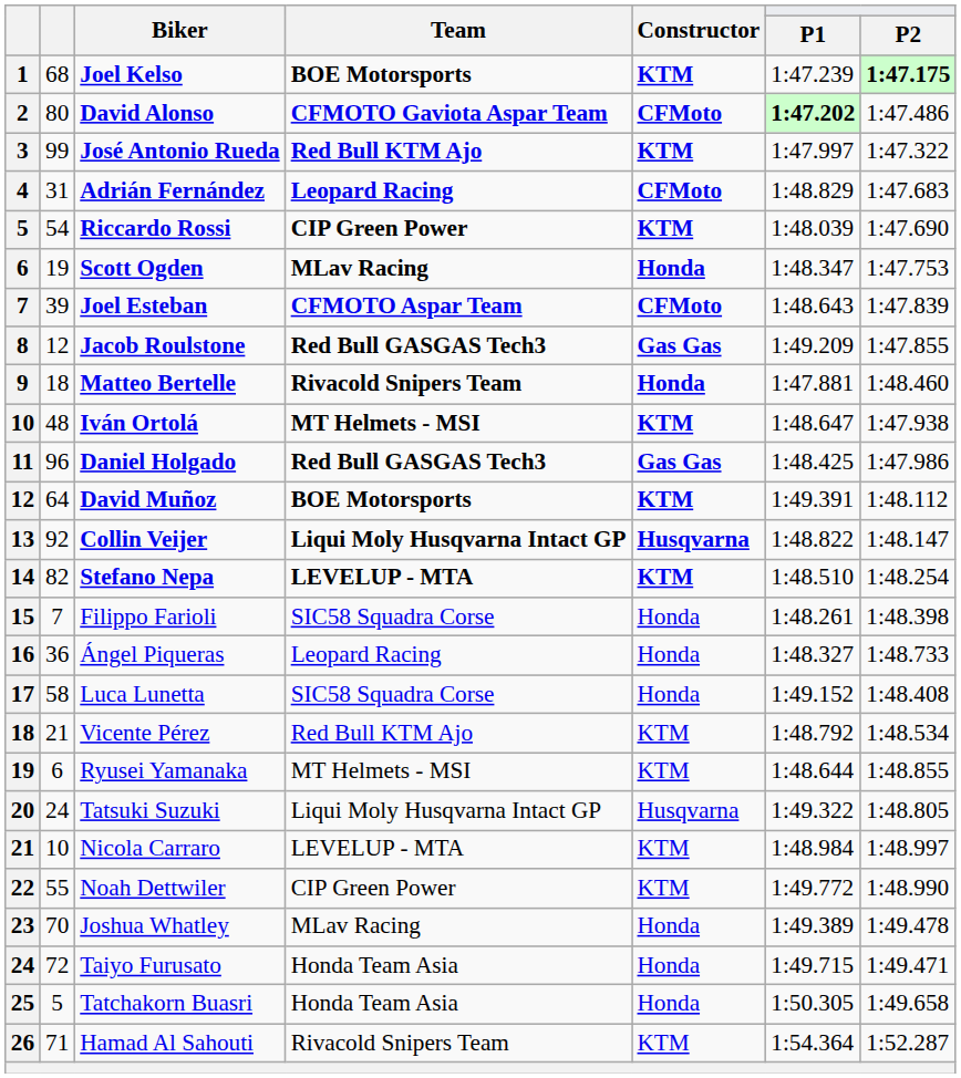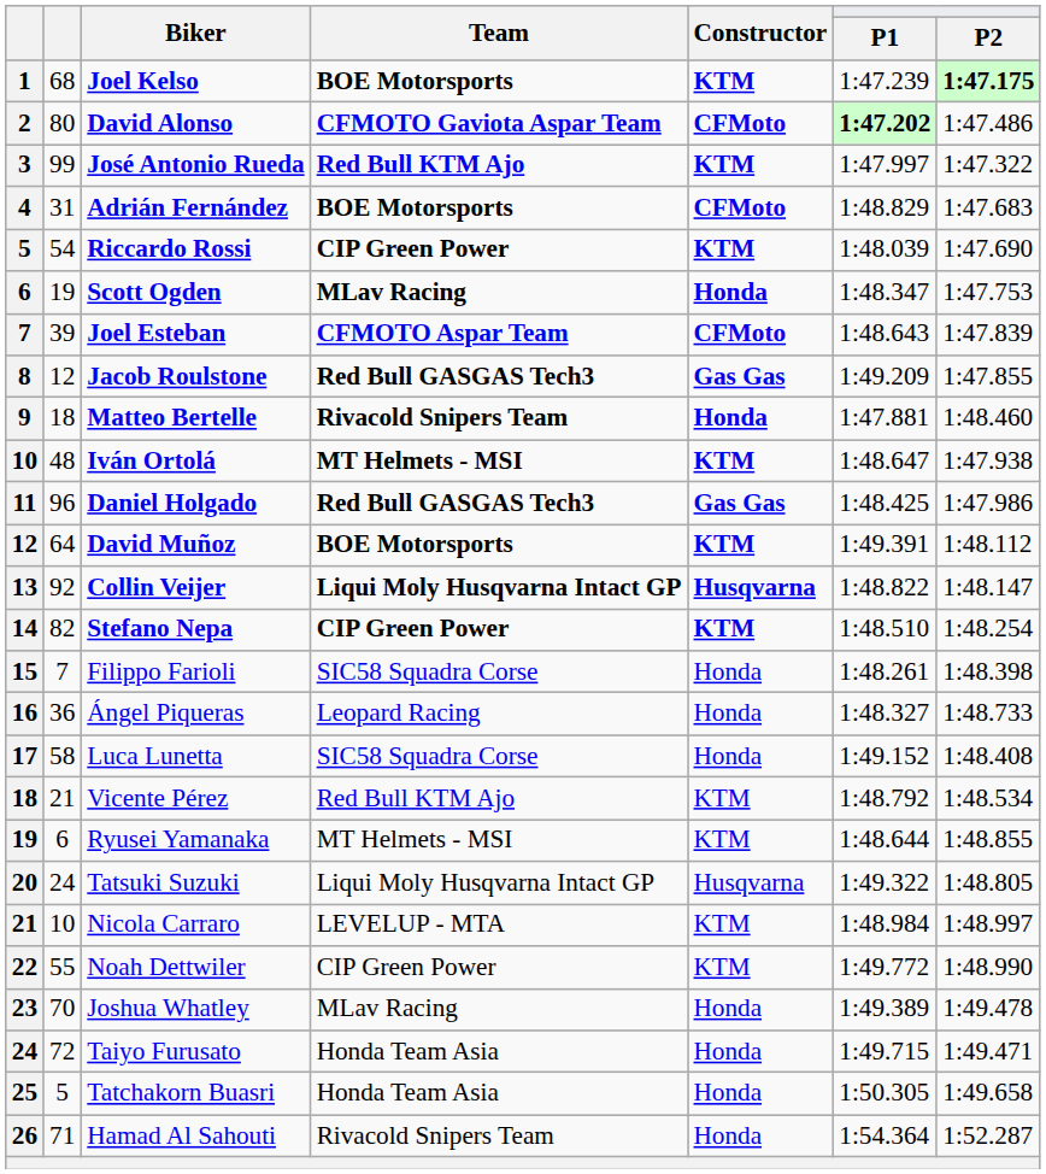 <table class="wikitable sortable" style="font-size: 85%;">
 <tr>
 <th rowspan="2"></th>
 <th rowspan="2"></th>
 <th rowspan="2">Biker</th>
 <th rowspan="2">Team</th>
 <th rowspan="2">Constructor</th>
 <th colspan="3" style="background:#eaecf0; text-align:center;"></th>
 </tr>
 <tr>
 <th scope="col">P1</th>
 <th scope="col">P2</th>
 </tr>
 <tr>
 <th scope="row">1</th>
 <td align="center">68</td>
 <td> <strong><a href='#'>Joel Kelso</a></strong></td>
 <td><strong>BOE Motorsports</strong></td>
 <td><strong><a href='#'>KTM</a></strong></td>
 <td>1:47.239</td>
 <td style="background:#ccffcc;"><strong>1:47.175</strong></td>
 </tr>
 <tr>
 <th scope="row">2</th>
 <td align="center">80</td>
 <td> <strong><a href='#'>David Alonso</a></strong></td>
 <td><strong><a href='#'>CFMOTO Gaviota Aspar Team</a></strong></td>
 <td><strong><a href='#'>CFMoto</a></strong></td>
 <td style="background:#ccffcc;"><strong>1:47.202</strong></td>
 <td>1:47.486</td>
 </tr>
 <tr>
 <th scope="row">3</th>
 <td align="center">99</td>
 <td> <strong><a href='#'>José Antonio Rueda</a></strong></td>
 <td><strong><a href='#'>Red Bull KTM Ajo</a></strong></td>
 <td><strong><a href='#'>KTM</a></strong></td>
 <td>1:47.997</td>
 <td>1:47.322</td>
 </tr>
 <tr>
 <th scope="row">4</th>
 <td align="center">31</td>
 <td> <strong><a href='#'>Adrián Fernández</a></strong></td>
-<td><strong><a href='#'>Leopard Racing</a></strong></td>
+<td><strong>BOE Motorsports</strong></td>
 <td><strong><a href='#'>CFMoto</a></strong></td>
 <td>1:48.829</td>
 <td>1:47.683</td>
 </tr>
 <tr>
 <th scope="row">5</th>
 <td align="center">54</td>
 <td> <strong><a href='#'>Riccardo Rossi</a></strong></td>
 <td><strong>CIP Green Power</strong></td>
 <td><strong><a href='#'>KTM</a></strong></td>
 <td>1:48.039</td>
 <td>1:47.690</td>
 </tr>
 <tr>
 <th scope="row">6</th>
 <td align="center">19</td>
 <td> <strong><a href='#'>Scott Ogden</a></strong></td>
 <td><strong>MLav Racing</strong></td>
 <td><strong><a href='#'>Honda</a></strong></td>
 <td>1:48.347</td>
 <td>1:47.753</td>
 </tr>
 <tr>
 <th scope="row">7</th>
 <td align="center">39</td>
 <td> <strong><a href='#'>Joel Esteban</a></strong></td>
 <td><strong><a href='#'>CFMOTO Aspar Team</a></strong></td>
 <td><strong><a href='#'>CFMoto</a></strong></td>
 <td>1:48.643</td>
 <td>1:47.839</td>
 </tr>
 <tr>
 <th scope="row">8</th>
 <td align="center">12</td>
 <td> <strong><a href='#'>Jacob Roulstone</a></strong></td>
 <td><strong>Red Bull GASGAS Tech3</strong></td>
 <td><strong><a href='#'>Gas Gas</a></strong></td>
 <td>1:49.209</td>
 <td>1:47.855</td>
 </tr>
 <tr>
 <th scope="row">9</th>
 <td align="center">18</td>
 <td> <strong><a href='#'>Matteo Bertelle</a></strong></td>
 <td><strong>Rivacold Snipers Team</strong></td>
 <td><strong><a href='#'>Honda</a></strong></td>
 <td>1:47.881</td>
 <td>1:48.460</td>
 </tr>
 <tr>
 <th scope="row">10</th>
 <td align="center">48</td>
 <td> <strong><a href='#'>Iván Ortolá</a></strong></td>
 <td><strong>MT Helmets - MSI</strong></td>
 <td><strong><a href='#'>KTM</a></strong></td>
 <td>1:48.647</td>
 <td>1:47.938</td>
 </tr>
 <tr>
 <th scope="row">11</th>
 <td align="center">96</td>
 <td> <strong><a href='#'>Daniel Holgado</a></strong></td>
 <td><strong>Red Bull GASGAS Tech3</strong></td>
 <td><strong><a href='#'>Gas Gas</a></strong></td>
 <td>1:48.425</td>
 <td>1:47.986</td>
 </tr>
 <tr>
 <th scope="row">12</th>
 <td align="center">64</td>
 <td> <strong><a href='#'>David Muñoz</a></strong></td>
 <td><strong>BOE Motorsports</strong></td>
 <td><strong><a href='#'>KTM</a></strong></td>
 <td>1:49.391</td>
 <td>1:48.112</td>
 </tr>
 <tr>
 <th scope="row">13</th>
 <td align="center">92</td>
 <td> <strong><a href='#'>Collin Veijer</a></strong></td>
 <td><strong>Liqui Moly Husqvarna Intact GP</strong></td>
 <td><strong><a href='#'>Husqvarna</a></strong></td>
 <td>1:48.822</td>
 <td>1:48.147</td>
 </tr>
 <tr>
 <th scope="row">14</th>
 <td align="center">82</td>
 <td> <strong><a href='#'>Stefano Nepa</a></strong></td>
-<td><strong>LEVELUP - MTA</strong></td>
+<td><strong>CIP Green Power</strong></td>
 <td><strong><a href='#'>KTM</a></strong></td>
 <td>1:48.510</td>
 <td>1:48.254</td>
 </tr>
 <tr>
 <th scope="row">15</th>
 <td align="center">7</td>
 <td> <a href='#'>Filippo Farioli</a></td>
 <td><a href='#'>SIC58 Squadra Corse</a></td>
 <td><a href='#'>Honda</a></td>
 <td>1:48.261</td>
 <td>1:48.398</td>
 </tr>
 <tr>
 <th scope="row">16</th>
 <td align="center">36</td>
 <td> <a href='#'>Ángel Piqueras</a></td>
 <td><a href='#'>Leopard Racing</a></td>
 <td><a href='#'>Honda</a></td>
 <td>1:48.327</td>
 <td>1:48.733</td>
 </tr>
 <tr>
 <th scope="row">17</th>
 <td align="center">58</td>
 <td> <a href='#'>Luca Lunetta</a></td>
 <td><a href='#'>SIC58 Squadra Corse</a></td>
 <td><a href='#'>Honda</a></td>
 <td>1:49.152</td>
 <td>1:48.408</td>
 </tr>
 <tr>
 <th scope="row">18</th>
 <td align="center">21</td>
 <td> <a href='#'>Vicente Pérez</a></td>
 <td><a href='#'>Red Bull KTM Ajo</a></td>
 <td><a href='#'>KTM</a></td>
 <td>1:48.792</td>
 <td>1:48.534</td>
 </tr>
 <tr>
 <th scope="row">19</th>
 <td align="center">6</td>
 <td> <a href='#'>Ryusei Yamanaka</a></td>
 <td>MT Helmets - MSI</td>
 <td><a href='#'>KTM</a></td>
 <td>1:48.644</td>
 <td>1:48.855</td>
 </tr>
 <tr>
 <th scope="row">20</th>
 <td align="center">24</td>
 <td> <a href='#'>Tatsuki Suzuki</a></td>
 <td>Liqui Moly Husqvarna Intact GP</td>
 <td><a href='#'>Husqvarna</a></td>
 <td>1:49.322</td>
 <td>1:48.805</td>
 </tr>
 <tr>
 <th scope="row">21</th>
 <td align="center">10</td>
 <td> <a href='#'>Nicola Carraro</a></td>
 <td>LEVELUP - MTA</td>
 <td><a href='#'>KTM</a></td>
 <td>1:48.984</td>
 <td>1:48.997</td>
 </tr>
 <tr>
 <th scope="row">22</th>
 <td align="center">55</td>
 <td> <a href='#'>Noah Dettwiler</a></td>
 <td>CIP Green Power</td>
 <td><a href='#'>KTM</a></td>
 <td>1:49.772</td>
 <td>1:48.990</td>
 </tr>
 <tr>
 <th scope="row">23</th>
 <td align="center">70</td>
 <td> <a href='#'>Joshua Whatley</a></td>
 <td>MLav Racing</td>
 <td><a href='#'>Honda</a></td>
 <td>1:49.389</td>
 <td>1:49.478</td>
 </tr>
 <tr>
 <th scope="row">24</th>
 <td align="center">72</td>
 <td> <a href='#'>Taiyo Furusato</a></td>
 <td>Honda Team Asia</td>
 <td><a href='#'>Honda</a></td>
 <td>1:49.715</td>
 <td>1:49.471</td>
 </tr>
 <tr>
 <th scope="row">25</th>
 <td align="center">5</td>
 <td> <a href='#'>Tatchakorn Buasri</a></td>
 <td>Honda Team Asia</td>
 <td><a href='#'>Honda</a></td>
 <td>1:50.305</td>
 <td>1:49.658</td>
 </tr>
 <tr>
 <th scope="row">26</th>
 <td align="center">71</td>
 <td> <a href='#'>Hamad Al Sahouti</a></td>
 <td>Rivacold Snipers Team</td>
-<td><a href='#'>KTM</a></td>
+<td><a href='#'>Honda</a></td>
 <td>1:54.364</td>
 <td>1:52.287</td>
 </tr>
 <tr>
 <th colspan="7"></th>
 </tr>
 </table>
